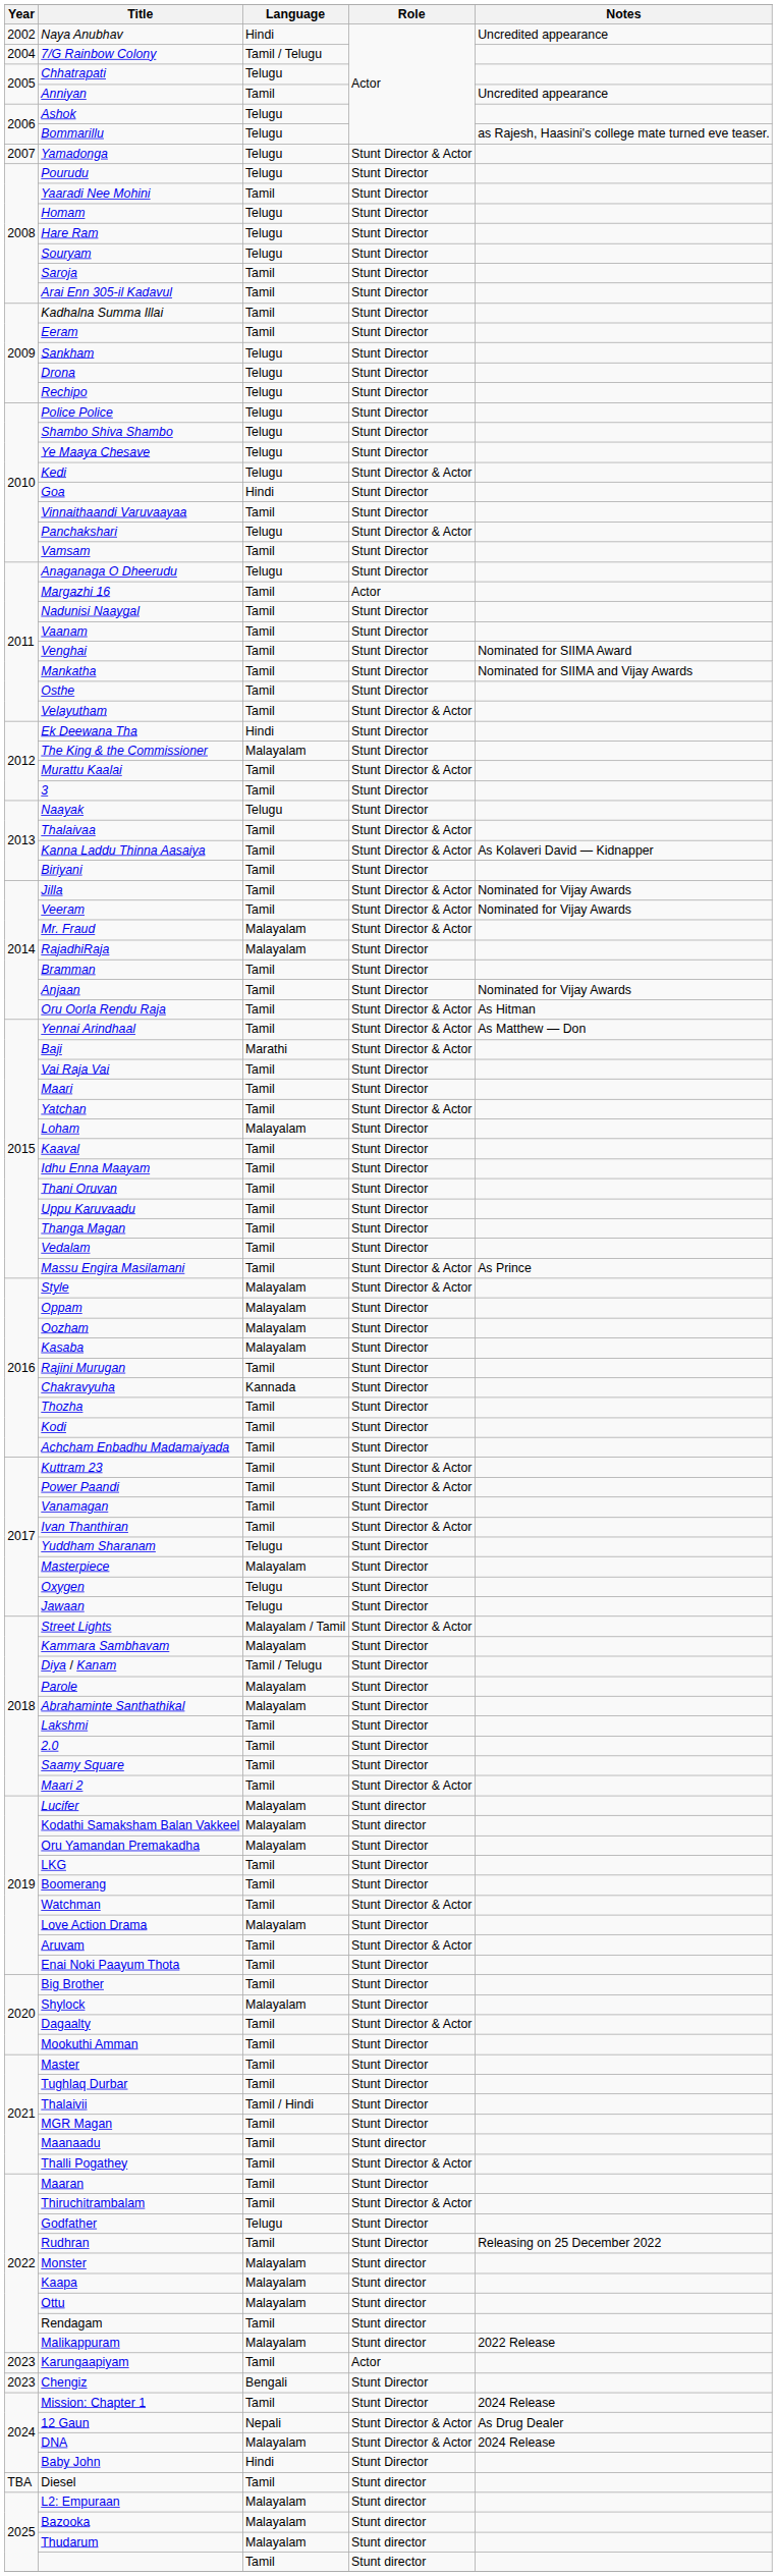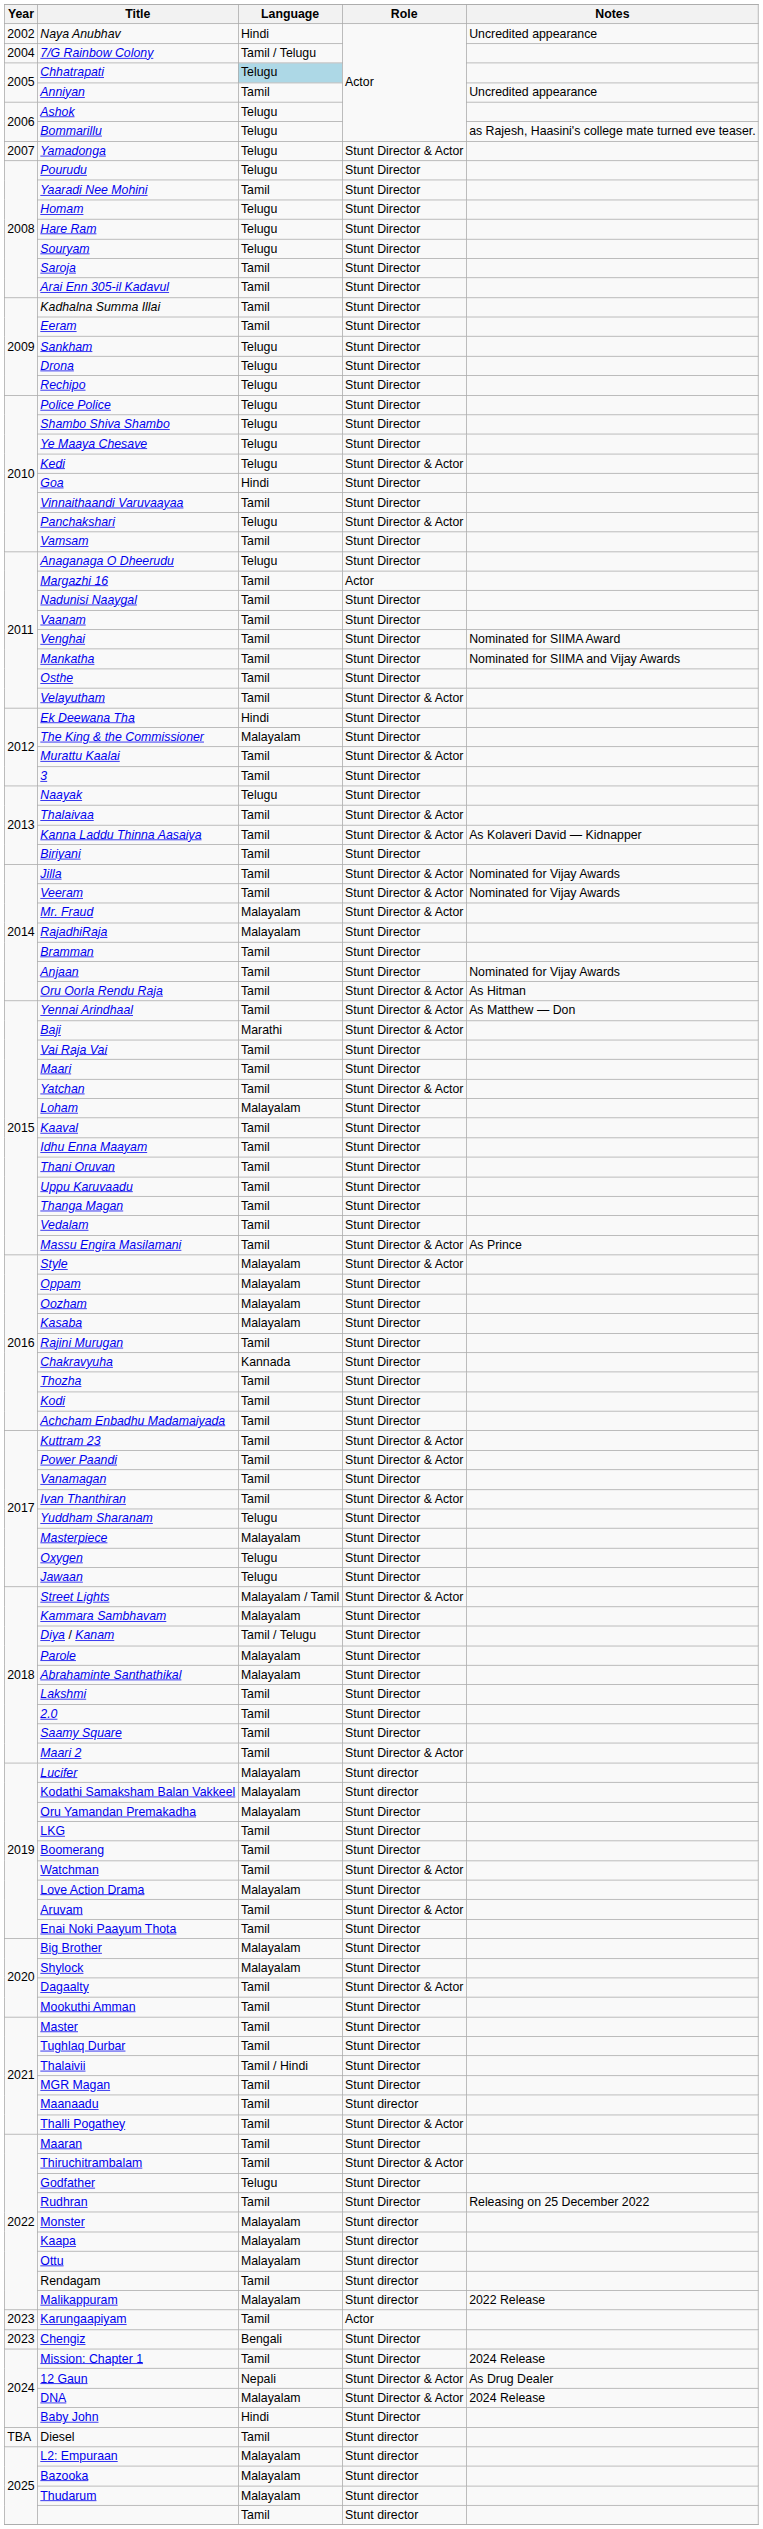 <table class="wikitable sortable">
 <tr style="background:#000;">
 </tr>
 <tr>
 <th>Year</th>
 <th>Title</th>
 <th>Language</th>
 <th>Role</th>
 <th>Notes</th>
 </tr>
 <tr>
 <td>2002</td>
 <td><em>Naya Anubhav</em></td>
 <td>Hindi</td>
 <td rowspan="6">Actor</td>
 <td>Uncredited appearance</td>
 </tr>
 <tr>
 <td>2004</td>
 <td><em><a href='#'>7/G Rainbow Colony</a></em></td>
 <td>Tamil / Telugu</td>
 <td></td>
 </tr>
 <tr>
 <td rowspan="2">2005</td>
 <td><em><a href='#'>Chhatrapati</a></em></td>
-<td>Telugu</td>
+<td style="background: lightblue;">Telugu</td>
 <td></td>
 </tr>
 <tr>
 <td><em><a href='#'>Anniyan</a></em></td>
 <td>Tamil</td>
 <td>Uncredited appearance</td>
 </tr>
 <tr>
 <td rowspan="2">2006</td>
 <td><em><a href='#'>Ashok</a></em></td>
 <td>Telugu</td>
 <td></td>
 </tr>
 <tr>
 <td><em><a href='#'>Bommarillu</a></em></td>
 <td>Telugu</td>
 <td>as Rajesh, Haasini's college mate turned eve teaser.</td>
 </tr>
 <tr>
 <td>2007</td>
 <td><em><a href='#'>Yamadonga</a></em></td>
 <td>Telugu</td>
 <td>Stunt Director & Actor</td>
 <td></td>
 </tr>
 <tr>
 <td rowspan="7">2008</td>
 <td><em><a href='#'>Pourudu</a></em></td>
 <td>Telugu</td>
 <td>Stunt Director</td>
 <td></td>
 </tr>
 <tr>
 <td><em><a href='#'>Yaaradi Nee Mohini</a></em></td>
 <td>Tamil</td>
 <td>Stunt Director</td>
 <td></td>
 </tr>
 <tr>
 <td><em><a href='#'>Homam</a></em></td>
 <td>Telugu</td>
 <td>Stunt Director</td>
 <td></td>
 </tr>
 <tr>
 <td><em><a href='#'>Hare Ram</a></em></td>
 <td>Telugu</td>
 <td>Stunt Director</td>
 <td></td>
 </tr>
 <tr>
 <td><em><a href='#'>Souryam</a></em></td>
 <td>Telugu</td>
 <td>Stunt Director</td>
 <td></td>
 </tr>
 <tr>
 <td><em><a href='#'>Saroja</a></em></td>
 <td>Tamil</td>
 <td>Stunt Director</td>
 <td></td>
 </tr>
 <tr>
 <td><em><a href='#'>Arai Enn 305-il Kadavul</a></em></td>
 <td>Tamil</td>
 <td>Stunt Director</td>
 <td></td>
 </tr>
 <tr>
 <td rowspan="5">2009</td>
 <td><em>Kadhalna Summa Illai</em></td>
 <td>Tamil</td>
 <td>Stunt Director</td>
 <td></td>
 </tr>
 <tr>
 <td><em><a href='#'>Eeram</a></em></td>
 <td>Tamil</td>
 <td>Stunt Director</td>
 <td></td>
 </tr>
 <tr>
 <td><em><a href='#'>Sankham</a></em></td>
 <td>Telugu</td>
 <td>Stunt Director</td>
 <td></td>
 </tr>
 <tr>
 <td><em><a href='#'>Drona</a></em></td>
 <td>Telugu</td>
 <td>Stunt Director</td>
 <td></td>
 </tr>
 <tr>
 <td><em><a href='#'>Rechipo</a></em></td>
 <td>Telugu</td>
 <td>Stunt Director</td>
 <td></td>
 </tr>
 <tr>
 <td rowspan="8">2010</td>
 <td><em><a href='#'>Police Police</a></em></td>
 <td>Telugu</td>
 <td>Stunt Director</td>
 <td></td>
 </tr>
 <tr>
 <td><em><a href='#'>Shambo Shiva Shambo</a></em></td>
 <td>Telugu</td>
 <td>Stunt Director</td>
 <td></td>
 </tr>
 <tr>
 <td><em><a href='#'>Ye Maaya Chesave</a></em></td>
 <td>Telugu</td>
 <td>Stunt Director</td>
 <td></td>
 </tr>
 <tr>
 <td><em><a href='#'>Kedi</a></em></td>
 <td>Telugu</td>
 <td>Stunt Director & Actor</td>
 <td></td>
 </tr>
 <tr>
 <td><em><a href='#'>Goa</a></em></td>
 <td>Hindi</td>
 <td>Stunt Director</td>
 <td></td>
 </tr>
 <tr>
 <td><em><a href='#'>Vinnaithaandi Varuvaayaa</a></em></td>
 <td>Tamil</td>
 <td>Stunt Director</td>
 <td></td>
 </tr>
 <tr>
 <td><em><a href='#'>Panchakshari</a></em></td>
 <td>Telugu</td>
 <td>Stunt Director & Actor</td>
 <td></td>
 </tr>
 <tr>
 <td><em><a href='#'>Vamsam</a></em></td>
 <td>Tamil</td>
 <td>Stunt Director</td>
 <td></td>
 </tr>
 <tr>
 <td rowspan="8">2011</td>
 <td><em><a href='#'>Anaganaga O Dheerudu</a></em></td>
 <td>Telugu</td>
 <td>Stunt Director</td>
 <td></td>
 </tr>
 <tr>
 <td><em><a href='#'>Margazhi 16</a></em></td>
 <td>Tamil</td>
 <td>Actor</td>
 <td></td>
 </tr>
 <tr>
 <td><em><a href='#'>Nadunisi Naaygal</a></em></td>
 <td>Tamil</td>
 <td>Stunt Director</td>
 <td></td>
 </tr>
 <tr>
 <td><em><a href='#'>Vaanam</a></em></td>
 <td>Tamil</td>
 <td>Stunt Director</td>
 <td></td>
 </tr>
 <tr>
 <td><em><a href='#'>Venghai</a></em></td>
 <td>Tamil</td>
 <td>Stunt Director</td>
 <td>Nominated for SIIMA Award</td>
 </tr>
 <tr>
 <td><em><a href='#'>Mankatha</a></em></td>
 <td>Tamil</td>
 <td>Stunt Director</td>
 <td>Nominated for SIIMA and Vijay Awards</td>
 </tr>
 <tr>
 <td><em><a href='#'>Osthe</a></em></td>
 <td>Tamil</td>
 <td>Stunt Director</td>
 <td></td>
 </tr>
 <tr>
 <td><em><a href='#'>Velayutham</a></em></td>
 <td>Tamil</td>
 <td>Stunt Director & Actor</td>
 <td></td>
 </tr>
 <tr>
 <td rowspan="4">2012</td>
 <td><em><a href='#'>Ek Deewana Tha</a></em></td>
 <td>Hindi</td>
 <td>Stunt Director</td>
 <td></td>
 </tr>
 <tr>
 <td><em><a href='#'>The King & the Commissioner</a></em></td>
 <td>Malayalam</td>
 <td>Stunt Director</td>
 <td></td>
 </tr>
 <tr>
 <td><em><a href='#'>Murattu Kaalai</a></em></td>
 <td>Tamil</td>
 <td>Stunt Director & Actor</td>
 <td></td>
 </tr>
 <tr>
 <td><em><a href='#'>3</a></em></td>
 <td>Tamil</td>
 <td>Stunt Director</td>
 <td></td>
 </tr>
 <tr>
 <td rowspan="4">2013</td>
 <td><em><a href='#'>Naayak</a></em></td>
 <td>Telugu</td>
 <td>Stunt Director</td>
 <td></td>
 </tr>
 <tr>
 <td><em><a href='#'>Thalaivaa</a></em></td>
 <td>Tamil</td>
 <td>Stunt Director & Actor</td>
 <td></td>
 </tr>
 <tr>
 <td><em><a href='#'>Kanna Laddu Thinna Aasaiya</a></em></td>
 <td>Tamil</td>
 <td>Stunt Director & Actor</td>
 <td>As Kolaveri David — Kidnapper</td>
 </tr>
 <tr>
 <td><em><a href='#'>Biriyani</a></em></td>
 <td>Tamil</td>
 <td>Stunt Director</td>
 <td></td>
 </tr>
 <tr>
 <td rowspan="7">2014</td>
 <td><em><a href='#'>Jilla</a></em></td>
 <td>Tamil</td>
 <td>Stunt Director & Actor</td>
 <td>Nominated for Vijay Awards</td>
 </tr>
 <tr>
 <td><em><a href='#'>Veeram</a></em></td>
 <td>Tamil</td>
 <td>Stunt Director & Actor</td>
 <td>Nominated for Vijay Awards</td>
 </tr>
 <tr>
 <td><em><a href='#'>Mr. Fraud</a></em></td>
 <td>Malayalam</td>
 <td>Stunt Director & Actor</td>
 <td></td>
 </tr>
 <tr>
 <td><em><a href='#'>RajadhiRaja</a></em></td>
 <td>Malayalam</td>
 <td>Stunt Director</td>
 <td></td>
 </tr>
 <tr>
 <td><em><a href='#'>Bramman</a></em></td>
 <td>Tamil</td>
 <td>Stunt Director</td>
 <td></td>
 </tr>
 <tr>
 <td><em><a href='#'>Anjaan</a></em></td>
 <td>Tamil</td>
 <td>Stunt Director</td>
 <td>Nominated for Vijay Awards</td>
 </tr>
 <tr>
 <td><em><a href='#'>Oru Oorla Rendu Raja</a></em></td>
 <td>Tamil</td>
 <td>Stunt Director & Actor</td>
 <td>As Hitman</td>
 </tr>
 <tr>
 <td rowspan="13">2015</td>
 <td><em><a href='#'>Yennai Arindhaal</a></em></td>
 <td>Tamil</td>
 <td>Stunt Director & Actor</td>
 <td>As Matthew — Don</td>
 </tr>
 <tr>
 <td><em><a href='#'>Baji</a></em></td>
 <td>Marathi</td>
 <td>Stunt Director & Actor</td>
 <td></td>
 </tr>
 <tr>
 <td><em><a href='#'>Vai Raja Vai</a></em></td>
 <td>Tamil</td>
 <td>Stunt Director</td>
 <td></td>
 </tr>
 <tr>
 <td><em><a href='#'>Maari</a></em></td>
 <td>Tamil</td>
 <td>Stunt Director</td>
 <td></td>
 </tr>
 <tr>
 <td><em><a href='#'>Yatchan</a></em></td>
 <td>Tamil</td>
 <td>Stunt Director & Actor</td>
 <td></td>
 </tr>
 <tr>
 <td><em><a href='#'>Loham</a></em></td>
 <td>Malayalam</td>
 <td>Stunt Director</td>
 <td></td>
 </tr>
 <tr>
 <td><em><a href='#'>Kaaval</a></em></td>
 <td>Tamil</td>
 <td>Stunt Director</td>
 <td></td>
 </tr>
 <tr>
 <td><em><a href='#'>Idhu Enna Maayam</a></em></td>
 <td>Tamil</td>
 <td>Stunt Director</td>
 <td></td>
 </tr>
 <tr>
 <td><em><a href='#'>Thani Oruvan</a></em></td>
 <td>Tamil</td>
 <td>Stunt Director</td>
 <td></td>
 </tr>
 <tr>
 <td><em><a href='#'>Uppu Karuvaadu</a></em></td>
 <td>Tamil</td>
 <td>Stunt Director</td>
 <td></td>
 </tr>
 <tr>
 <td><em><a href='#'>Thanga Magan</a></em></td>
 <td>Tamil</td>
 <td>Stunt Director</td>
 <td></td>
 </tr>
 <tr>
 <td><em><a href='#'>Vedalam</a></em></td>
 <td>Tamil</td>
 <td>Stunt Director</td>
 <td></td>
 </tr>
 <tr>
 <td><em><a href='#'>Massu Engira Masilamani</a></em></td>
 <td>Tamil</td>
 <td>Stunt Director & Actor</td>
 <td>As Prince</td>
 </tr>
 <tr>
 <td rowspan="9">2016</td>
 <td><em><a href='#'>Style</a></em></td>
 <td>Malayalam</td>
 <td>Stunt Director & Actor</td>
 <td></td>
 </tr>
 <tr>
 <td><em><a href='#'>Oppam</a></em></td>
 <td>Malayalam</td>
 <td>Stunt Director</td>
 <td></td>
 </tr>
 <tr>
 <td><em><a href='#'>Oozham</a></em></td>
 <td>Malayalam</td>
 <td>Stunt Director</td>
 <td></td>
 </tr>
 <tr>
 <td><em><a href='#'>Kasaba</a></em></td>
 <td>Malayalam</td>
 <td>Stunt Director</td>
 <td></td>
 </tr>
 <tr>
 <td><em><a href='#'>Rajini Murugan</a></em></td>
 <td>Tamil</td>
 <td>Stunt Director</td>
 <td></td>
 </tr>
 <tr>
 <td><em><a href='#'>Chakravyuha</a></em></td>
 <td>Kannada</td>
 <td>Stunt Director</td>
 <td></td>
 </tr>
 <tr>
 <td><em><a href='#'>Thozha</a></em></td>
 <td>Tamil</td>
 <td>Stunt Director</td>
 <td></td>
 </tr>
 <tr>
 <td><em><a href='#'>Kodi</a></em></td>
 <td>Tamil</td>
 <td>Stunt Director</td>
 <td></td>
 </tr>
 <tr>
 <td><em><a href='#'>Achcham Enbadhu Madamaiyada</a></em></td>
 <td>Tamil</td>
 <td>Stunt Director</td>
 <td></td>
 </tr>
 <tr>
 <td rowspan="8">2017</td>
 <td><em><a href='#'>Kuttram 23</a></em></td>
 <td>Tamil</td>
 <td>Stunt Director & Actor</td>
 <td></td>
 </tr>
 <tr>
 <td><em><a href='#'>Power Paandi</a></em></td>
 <td>Tamil</td>
 <td>Stunt Director & Actor</td>
 <td></td>
 </tr>
 <tr>
 <td><em><a href='#'>Vanamagan</a></em></td>
 <td>Tamil</td>
 <td>Stunt Director</td>
 <td></td>
 </tr>
 <tr>
 <td><em><a href='#'>Ivan Thanthiran</a></em></td>
 <td>Tamil</td>
 <td>Stunt Director & Actor</td>
 <td></td>
 </tr>
 <tr>
 <td><em><a href='#'>Yuddham Sharanam</a></em></td>
 <td>Telugu</td>
 <td>Stunt Director</td>
 <td></td>
 </tr>
 <tr>
 <td><em><a href='#'>Masterpiece</a></em></td>
 <td>Malayalam</td>
 <td>Stunt Director</td>
 <td></td>
 </tr>
 <tr>
 <td><em><a href='#'>Oxygen</a></em></td>
 <td>Telugu</td>
 <td>Stunt Director</td>
 <td></td>
 </tr>
 <tr>
 <td><em><a href='#'>Jawaan</a></em></td>
 <td>Telugu</td>
 <td>Stunt Director</td>
 <td></td>
 </tr>
 <tr>
 <td rowspan="9">2018</td>
 <td><em><a href='#'>Street Lights</a></em></td>
 <td>Malayalam / Tamil</td>
 <td>Stunt Director & Actor</td>
 <td></td>
 </tr>
 <tr>
 <td><em><a href='#'>Kammara Sambhavam</a></em></td>
 <td>Malayalam</td>
 <td>Stunt Director</td>
 <td></td>
 </tr>
 <tr>
 <td><em><a href='#'>Diya</a></em> / <em><a href='#'>Kanam</a></em></td>
 <td>Tamil / Telugu</td>
 <td>Stunt Director</td>
 <td></td>
 </tr>
 <tr>
 <td><em><a href='#'>Parole</a></em></td>
 <td>Malayalam</td>
 <td>Stunt Director</td>
 <td></td>
 </tr>
 <tr>
 <td><em><a href='#'>Abrahaminte Santhathikal</a></em></td>
 <td>Malayalam</td>
 <td>Stunt Director</td>
 <td></td>
 </tr>
 <tr>
 <td><em><a href='#'>Lakshmi</a></em></td>
 <td>Tamil</td>
 <td>Stunt Director</td>
 <td></td>
 </tr>
 <tr>
 <td><em><a href='#'>2.0</a></em></td>
 <td>Tamil</td>
 <td>Stunt Director</td>
 <td></td>
 </tr>
 <tr>
 <td><em><a href='#'>Saamy Square</a></em></td>
 <td>Tamil</td>
 <td>Stunt Director</td>
 <td></td>
 </tr>
 <tr>
 <td><em><a href='#'>Maari 2</a></em></td>
 <td>Tamil</td>
 <td>Stunt Director & Actor</td>
 <td></td>
 </tr>
 <tr>
 <td rowspan="9">2019</td>
 <td><em><a href='#'>Lucifer</a></em></td>
 <td>Malayalam</td>
 <td>Stunt director</td>
 <td></td>
 </tr>
 <tr>
 <td><em><a href='#'></em>Kodathi Samaksham Balan Vakkeel</a><em></td>
 <td>Malayalam</td>
 <td>Stunt director</td>
 <td></td>
 </tr>
 <tr>
 <td></em><a href='#'>Oru Yamandan Premakadha</a><em></td>
 <td>Malayalam</td>
 <td>Stunt Director</td>
 <td></td>
 </tr>
 <tr>
 <td></em><a href='#'>LKG</a><em></td>
 <td>Tamil</td>
 <td>Stunt Director</td>
 <td></td>
 </tr>
 <tr>
 <td></em><a href='#'>Boomerang</a><em></td>
 <td>Tamil</td>
 <td>Stunt Director</td>
 <td></td>
 </tr>
 <tr>
 <td></em><a href='#'>Watchman</a><em></td>
 <td>Tamil</td>
 <td>Stunt Director & Actor</td>
 <td></td>
 </tr>
 <tr>
 <td></em><a href='#'>Love Action Drama</a><em></td>
 <td>Malayalam</td>
 <td>Stunt Director</td>
 <td></td>
 </tr>
 <tr>
 <td></em><a href='#'>Aruvam</a><em></td>
 <td>Tamil</td>
 <td>Stunt Director & Actor</td>
 <td></td>
 </tr>
 <tr>
 <td></em><a href='#'>Enai Noki Paayum Thota</a><em></td>
 <td>Tamil</td>
 <td>Stunt Director</td>
 <td></td>
 </tr>
 <tr>
 <td rowspan="4">2020</td>
 <td></em><a href='#'>Big Brother</a><em></td>
-<td>Tamil</td>
+<td>Malayalam</td>
 <td>Stunt Director</td>
 <td></td>
 </tr>
 <tr>
 <td></em><a href='#'>Shylock</a><em></td>
 <td>Malayalam</td>
 <td>Stunt Director</td>
 <td></td>
 </tr>
 <tr>
 <td></em><a href='#'>Dagaalty</a><em></td>
 <td>Tamil</td>
 <td>Stunt Director & Actor</td>
 <td></td>
 </tr>
 <tr>
 <td></em><a href='#'>Mookuthi Amman</a><em></td>
 <td>Tamil</td>
 <td>Stunt Director</td>
 <td></td>
 </tr>
 <tr>
 <td rowspan="6">2021</td>
 <td></em><a href='#'>Master</a><em></td>
 <td>Tamil</td>
 <td>Stunt Director</td>
 <td></td>
 </tr>
 <tr>
 <td></em><a href='#'>Tughlaq Durbar</a><em></td>
 <td>Tamil</td>
 <td>Stunt Director</td>
 <td></td>
 </tr>
 <tr>
 <td></em><a href='#'>Thalaivii</a><em></td>
 <td>Tamil / Hindi</td>
 <td>Stunt Director</td>
 <td></td>
 </tr>
 <tr>
 <td></em><a href='#'>MGR Magan</a><em></td>
 <td>Tamil</td>
 <td>Stunt Director</td>
 <td></td>
 </tr>
 <tr>
 <td></em><a href='#'>Maanaadu</a><em></td>
 <td>Tamil</td>
 <td>Stunt director</td>
 <td></td>
 </tr>
 <tr>
 <td></em><a href='#'>Thalli Pogathey</a><em></td>
 <td>Tamil</td>
 <td>Stunt Director & Actor</td>
 <td></td>
 </tr>
 <tr>
 <td rowspan="9">2022</td>
 <td></em><a href='#'>Maaran</a><em></td>
 <td>Tamil</td>
 <td>Stunt Director</td>
 <td></td>
 </tr>
 <tr>
 <td></em><a href='#'>Thiruchitrambalam</a><em></td>
 <td>Tamil</td>
 <td>Stunt Director & Actor</td>
 <td></td>
 </tr>
 <tr>
 <td></em><a href='#'>Godfather</a><em></td>
 <td>Telugu</td>
 <td>Stunt Director</td>
 <td></td>
 </tr>
 <tr>
 <td></em><a href='#'>Rudhran</a><em></td>
 <td>Tamil</td>
 <td>Stunt Director</td>
 <td>Releasing on 25 December 2022</td>
 </tr>
 <tr>
 <td></em><a href='#'>Monster</a><em></td>
 <td>Malayalam</td>
 <td>Stunt director</td>
 <td></td>
 </tr>
 <tr>
 <td></em><a href='#'>Kaapa</a><em></td>
 <td>Malayalam</td>
 <td>Stunt director</td>
 <td></td>
 </tr>
 <tr>
 <td></em><a href='#'>Ottu</a><em></td>
 <td>Malayalam</td>
 <td>Stunt director</td>
 <td></td>
 </tr>
 <tr>
 <td></em>Rendagam<em></td>
 <td>Tamil</td>
 <td>Stunt director</td>
 <td></td>
 </tr>
 <tr>
 <td></em><a href='#'>Malikappuram</a><em></td>
 <td>Malayalam</td>
 <td>Stunt director</td>
 <td>2022 Release</td>
 </tr>
 <tr>
 <td>2023</td>
 <td></em><a href='#'>Karungaapiyam</a><em></td>
 <td>Tamil</td>
 <td>Actor</td>
 <td></td>
 </tr>
 <tr>
 <td>2023</td>
 <td></em><a href='#'>Chengiz</a><em></td>
 <td>Bengali</td>
 <td>Stunt Director</td>
 <td></td>
 </tr>
 <tr>
 <td rowspan="4">2024</td>
 <td></em><a href='#'>Mission: Chapter 1</a><em></td>
 <td>Tamil</td>
 <td>Stunt Director</td>
 <td>2024 Release</td>
 </tr>
 <tr>
 <td></em><a href='#'>12 Gaun</a><em></td>
 <td>Nepali</td>
 <td>Stunt Director & Actor</td>
 <td>As Drug Dealer</td>
 </tr>
 <tr>
 <td></em><a href='#'>DNA</a><em></td>
 <td>Malayalam</td>
 <td>Stunt Director & Actor</td>
 <td>2024 Release</td>
 </tr>
 <tr>
 <td></em><a href='#'>Baby John</a><em></td>
 <td>Hindi</td>
 <td>Stunt Director</td>
 <td></td>
 </tr>
 <tr>
 <td>TBA</td>
 <td></em>Diesel<em></td>
 <td>Tamil</td>
 <td>Stunt director</td>
 <td></td>
 </tr>
 <tr>
 <td rowspan=4>2025</td>
 <td></em><a href='#'>L2: Empuraan</a><em></td>
 <td>Malayalam</td>
 <td>Stunt director</td>
 <td></td>
 </tr>
 <tr>
 <td></em><a href='#'>Bazooka</a><em></td>
 <td>Malayalam</td>
 <td>Stunt director</td>
 <td></td>
 </tr>
 <tr>
 <td></em><a href='#'>Thudarum</a><em></td>
 <td>Malayalam</td>
 <td>Stunt director</td>
 <td></td>
 </tr>
 <tr>
 <td></td>
 <td>Tamil</td>
 <td>Stunt director</td>
 <td></td>
 </tr>
 <tr>
 </tr>
 </table>
